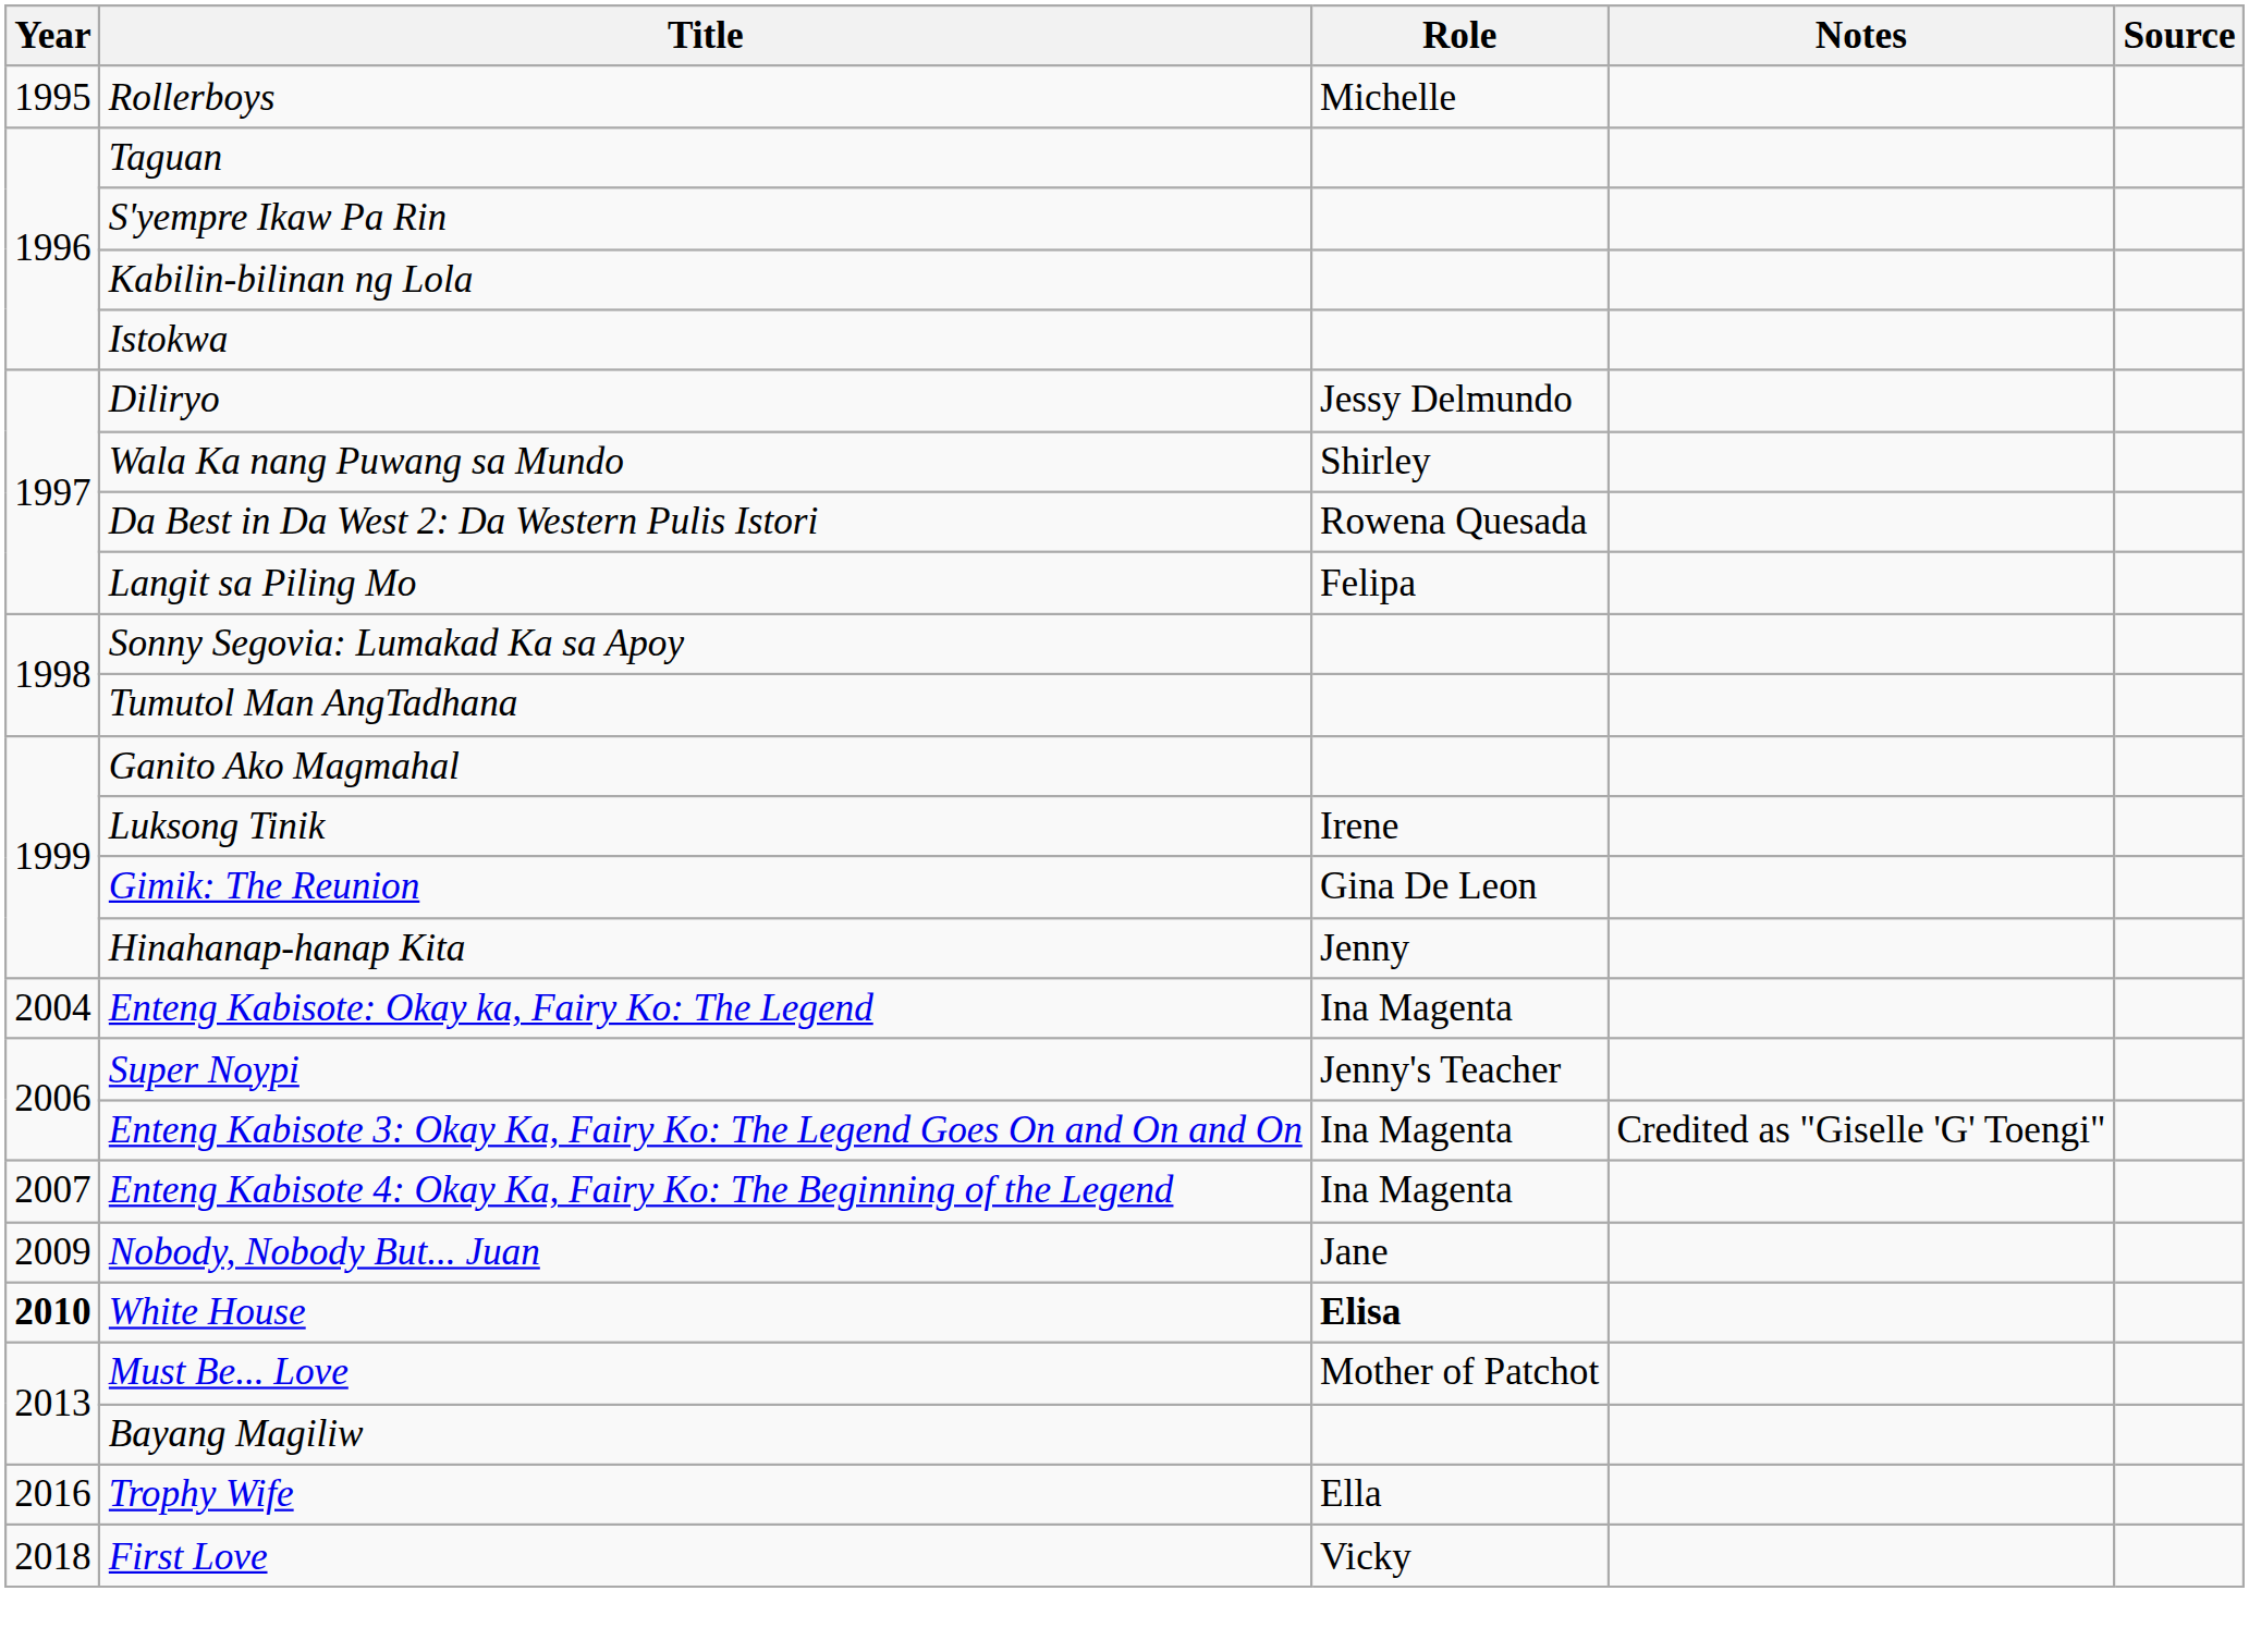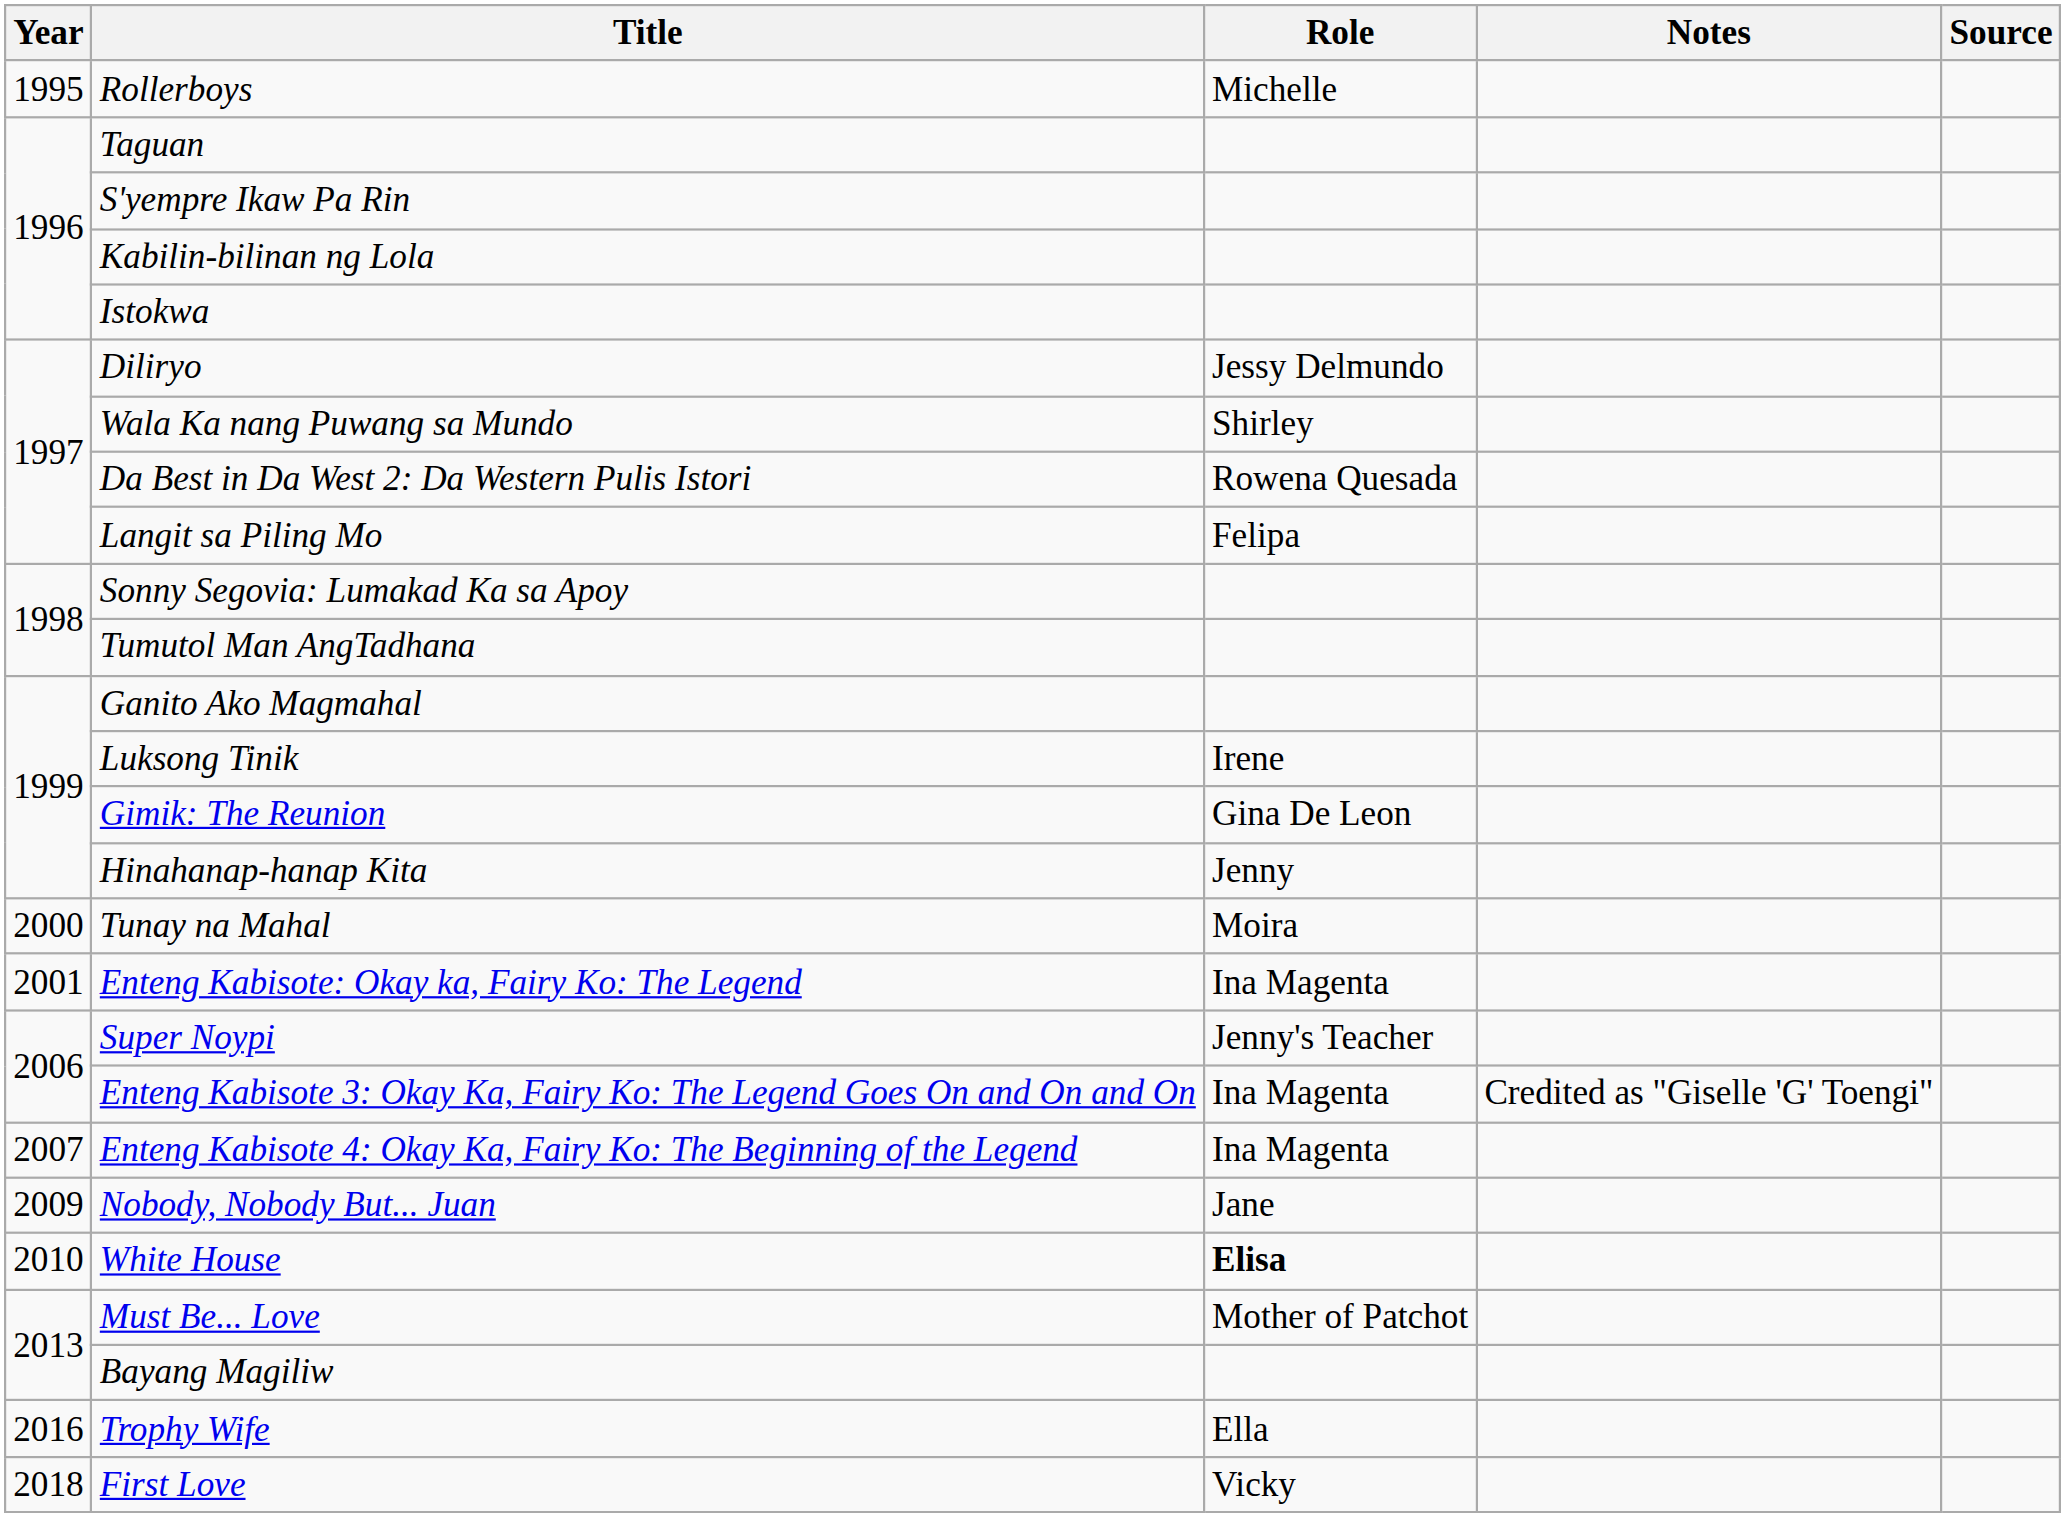 <table class="wikitable sortable" >
 <tr>
 <th>Year</th>
 <th>Title</th>
 <th>Role</th>
 <th class="unsortable">Notes </th>
 <th class="unsortable">Source </th>
 </tr>
 <tr>
 <td>1995</td>
 <td><em>Rollerboys</em></td>
 <td>Michelle</td>
 <td></td>
 <td></td>
 </tr>
 <tr>
 <td rowspan="4">1996</td>
 <td><em>Taguan</em></td>
 <td></td>
 <td></td>
 <td></td>
 </tr>
 <tr>
 <td><em>S'yempre Ikaw Pa Rin</em></td>
 <td></td>
 <td></td>
 <td></td>
 </tr>
 <tr>
 <td><em>Kabilin-bilinan ng Lola</em></td>
 <td></td>
 <td></td>
 <td></td>
 </tr>
 <tr>
 <td><em>Istokwa</em></td>
 <td></td>
 <td></td>
 <td></td>
 </tr>
 <tr>
 <td rowspan="4">1997</td>
 <td><em>Diliryo</em></td>
 <td>Jessy Delmundo</td>
 <td></td>
 <td></td>
 </tr>
 <tr>
 <td><em>Wala Ka nang Puwang sa Mundo</em></td>
 <td>Shirley</td>
 <td></td>
 <td></td>
 </tr>
 <tr>
 <td><em>Da Best in Da West 2: Da Western Pulis Istori</em></td>
 <td>Rowena Quesada</td>
 <td></td>
 <td></td>
 </tr>
 <tr>
 <td><em>Langit sa Piling Mo</em></td>
 <td>Felipa</td>
 <td></td>
 <td></td>
 </tr>
 <tr>
 <td rowspan="2">1998</td>
 <td><em>Sonny Segovia: Lumakad Ka sa Apoy</em></td>
 <td></td>
 <td></td>
 <td></td>
 </tr>
 <tr>
 <td><em>Tumutol Man AngTadhana</em></td>
 <td></td>
 <td></td>
 <td></td>
 </tr>
 <tr>
 <td rowspan="4">1999</td>
 <td><em>Ganito Ako Magmahal</em></td>
 <td></td>
 <td></td>
 <td></td>
 </tr>
 <tr>
 <td><em>Luksong Tinik</em></td>
 <td>Irene</td>
 <td></td>
 <td></td>
 </tr>
 <tr>
 <td><em><a href='#'>Gimik: The Reunion</a></em></td>
 <td>Gina De Leon</td>
 <td></td>
 <td></td>
 </tr>
 <tr>
 <td><em>Hinahanap-hanap Kita</em></td>
 <td>Jenny</td>
 <td></td>
 <td></td>
 </tr>
 <tr>
-<td>2004</td>
+<td>2000</td>
+<td><em>Tunay na Mahal</em></td>
+<td>Moira</td>
+<td></td>
+<td></td>
+</tr>
+<tr>
+<td>2001</td>
 <td><em><a href='#'>Enteng Kabisote: Okay ka, Fairy Ko: The Legend</a></em></td>
 <td>Ina Magenta</td>
 <td></td>
 <td></td>
 </tr>
 <tr>
 <td rowspan="2">2006</td>
 <td><em><a href='#'>Super Noypi</a></em></td>
 <td>Jenny's Teacher</td>
 <td></td>
 <td></td>
 </tr>
 <tr>
 <td><em><a href='#'>Enteng Kabisote 3: Okay Ka, Fairy Ko: The Legend Goes On and On and On</a></em></td>
 <td>Ina Magenta</td>
 <td>Credited as "Giselle 'G' Toengi"</td>
 <td></td>
 </tr>
 <tr>
 <td>2007</td>
 <td><em><a href='#'>Enteng Kabisote 4: Okay Ka, Fairy Ko: The Beginning of the Legend</a></em></td>
 <td>Ina Magenta</td>
 <td></td>
 <td></td>
 </tr>
 <tr>
 <td>2009</td>
 <td><em><a href='#'>Nobody, Nobody But... Juan</a></em></td>
 <td>Jane</td>
 <td></td>
 <td></td>
 </tr>
 <tr>
-<td><strong>2010</strong></td>
+<td>2010</td>
 <td><em><a href='#'>White House</a></em></td>
 <td><strong>Elisa</strong></td>
 <td></td>
 <td></td>
 </tr>
 <tr>
 <td rowspan="2">2013</td>
 <td><em><a href='#'>Must Be... Love</a></em></td>
 <td>Mother of Patchot</td>
 <td></td>
 <td></td>
 </tr>
 <tr>
 <td><em>Bayang Magiliw</em></td>
 <td></td>
 <td></td>
 <td></td>
 </tr>
 <tr>
 <td>2016</td>
 <td><em><a href='#'>Trophy Wife</a></em></td>
 <td>Ella</td>
 <td></td>
 <td></td>
 </tr>
 <tr>
 <td>2018</td>
 <td><em><a href='#'>First Love</a></em></td>
 <td>Vicky</td>
 <td></td>
 <td></td>
 </tr>
 </table>
